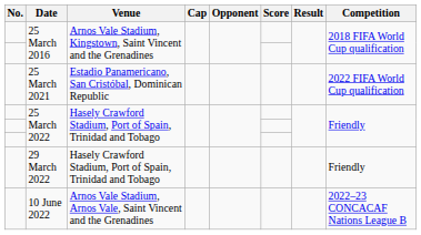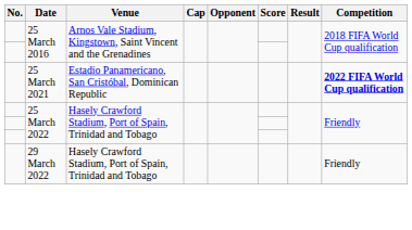 <table class="wikitable" style="font-size:100%;">
 <tr>
 <th>No.</th>
 <th>Date</th>
 <th>Venue</th>
 <th>Cap</th>
 <th>Opponent</th>
 <th>Score</th>
 <th>Result</th>
 <th>Competition</th>
 </tr>
 <tr>
 <td></td>
 <td rowspan=2>25 March 2016</td>
 <td rowspan=2><a href='#'>Arnos Vale Stadium</a>, <a href='#'>Kingstown</a>, Saint Vincent and the Grenadines</td>
 <td rowspan=2></td>
 <td rowspan=2></td>
 <td></td>
 <td rowspan=2></td>
 <td rowspan=2><a href='#'>2018 FIFA World Cup qualification</a></td>
 </tr>
 <tr>
 <td></td>
 <td></td>
 </tr>
 <tr>
 <td></td>
 <td>25 March 2021</td>
 <td><a href='#'>Estadio Panamericano</a>, <a href='#'>San Cristóbal</a>, Dominican Republic</td>
 <td></td>
 <td></td>
 <td></td>
 <td></td>
-<td><a href='#'>2022 FIFA World Cup qualification</a></td>
+<td><strong><a href='#'>2022 FIFA World Cup qualification</a></strong></td>
 </tr>
 <tr>
 <td></td>
 <td rowspan=3>25 March 2022</td>
 <td rowspan=3><a href='#'>Hasely Crawford Stadium</a>, <a href='#'>Port of Spain</a>, Trinidad and Tobago</td>
 <td rowspan=3></td>
 <td rowspan=3></td>
 <td></td>
 <td rowspan=3></td>
 <td rowspan=3><a href='#'>Friendly</a></td>
 </tr>
 <tr>
 <td></td>
 <td></td>
 </tr>
 <tr>
 <td></td>
 <td></td>
 </tr>
 <tr>
 <td></td>
 <td>29 March 2022</td>
 <td>Hasely Crawford Stadium, Port of Spain, Trinidad and Tobago</td>
 <td></td>
 <td></td>
 <td></td>
 <td></td>
 <td>Friendly</td>
 </tr>
-<tr>
-<td></td>
-<td>10 June 2022</td>
-<td><a href='#'>Arnos Vale Stadium</a>, <a href='#'>Arnos Vale</a>, Saint Vincent and the Grenadines</td>
-<td></td>
-<td></td>
-<td></td>
-<td></td>
-<td><a href='#'>2022–23 CONCACAF Nations League B</a></td>
-</tr>
 </table>
